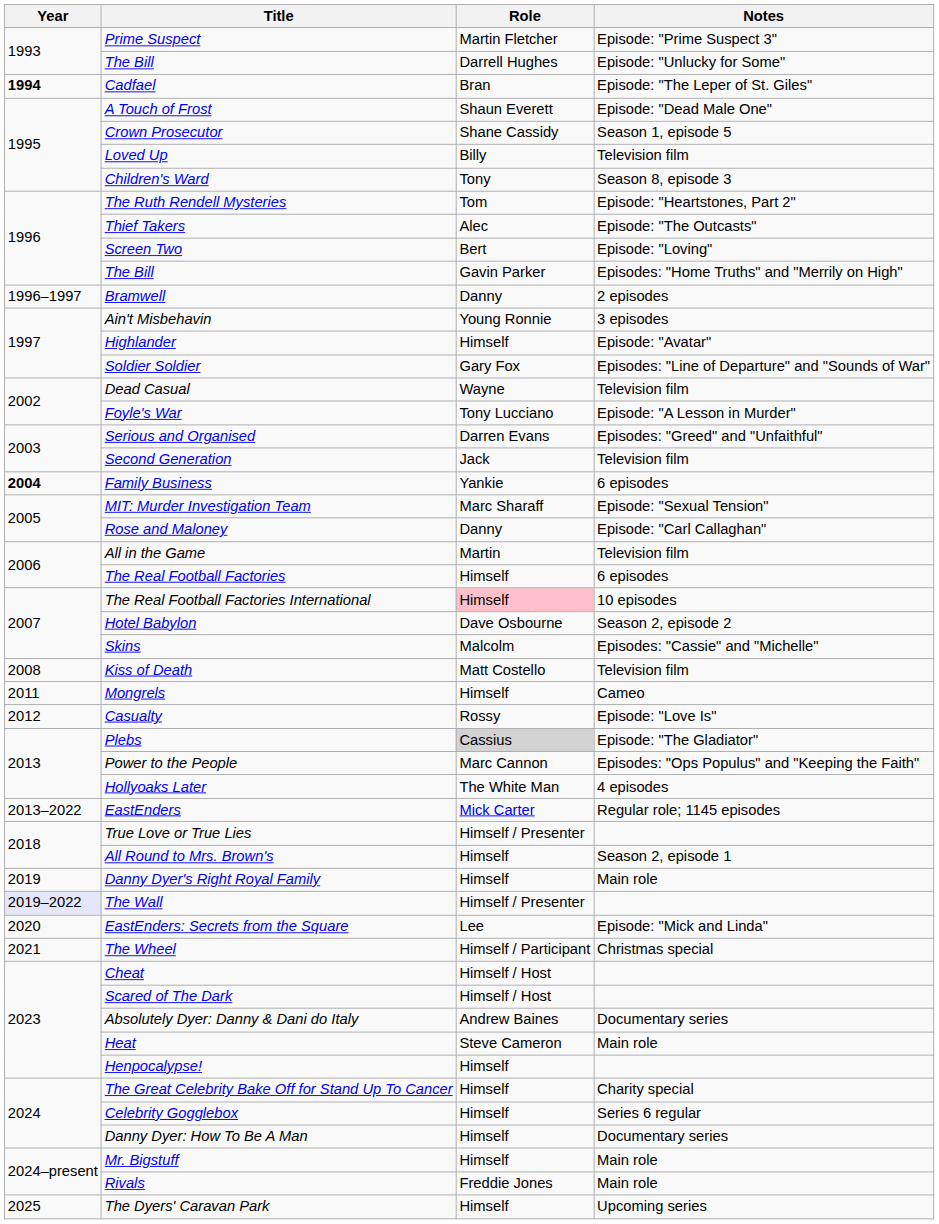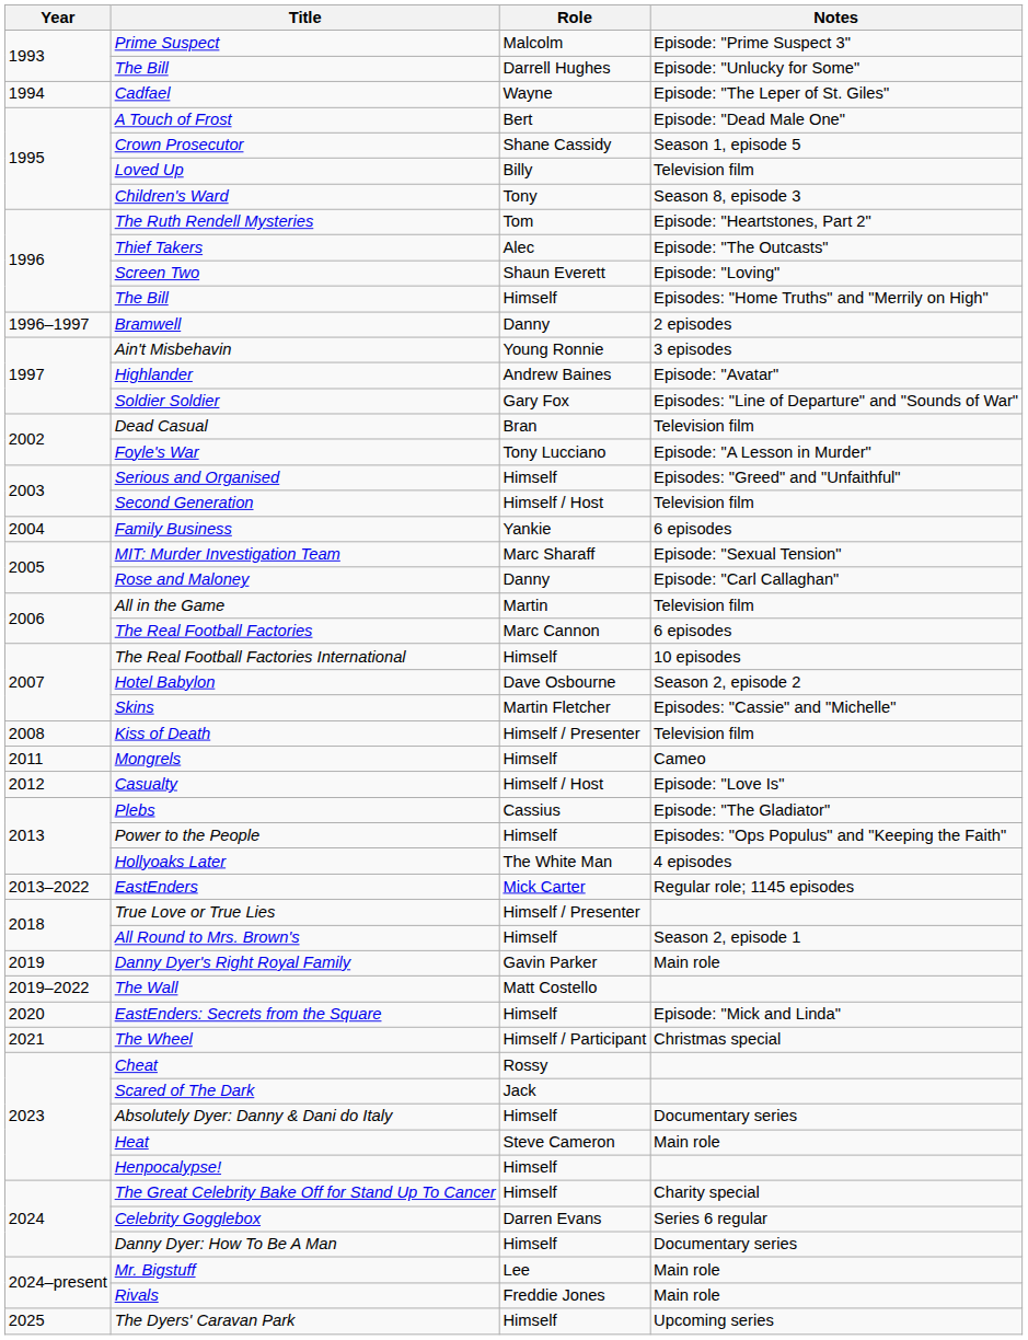 <table class="wikitable sortable">
 <tr>
 <th>Year</th>
 <th>Title</th>
 <th>Role</th>
 <th>Notes</th>
 </tr>
 <tr>
 <td rowspan="2">1993</td>
 <td><em><a href='#'>Prime Suspect</a></em></td>
-<td>Martin Fletcher</td>
+<td>Malcolm</td>
 <td>Episode: "Prime Suspect 3"</td>
 </tr>
 <tr>
 <td><em><a href='#'>The Bill</a></em></td>
 <td>Darrell Hughes</td>
 <td>Episode: "Unlucky for Some"</td>
 </tr>
 <tr>
-<td><strong>1994</strong></td>
+<td>1994</td>
 <td><em><a href='#'>Cadfael</a></em></td>
-<td>Bran</td>
+<td>Wayne</td>
 <td>Episode: "The Leper of St. Giles"</td>
 </tr>
 <tr>
 <td rowspan="4">1995</td>
 <td><em><a href='#'>A Touch of Frost</a></em></td>
-<td>Shaun Everett</td>
+<td>Bert</td>
 <td>Episode: "Dead Male One"</td>
 </tr>
 <tr>
 <td><em><a href='#'>Crown Prosecutor</a></em></td>
 <td>Shane Cassidy</td>
 <td>Season 1, episode 5</td>
 </tr>
 <tr>
 <td><em><a href='#'>Loved Up</a></em></td>
 <td>Billy</td>
 <td>Television film</td>
 </tr>
 <tr>
 <td><em><a href='#'>Children's Ward</a></em></td>
 <td>Tony</td>
 <td>Season 8, episode 3</td>
 </tr>
 <tr>
 <td rowspan="4">1996</td>
 <td><em><a href='#'>The Ruth Rendell Mysteries</a></em></td>
 <td>Tom</td>
 <td>Episode: "Heartstones, Part 2"</td>
 </tr>
 <tr>
 <td><em><a href='#'>Thief Takers</a></em></td>
 <td>Alec</td>
 <td>Episode: "The Outcasts"</td>
 </tr>
 <tr>
 <td><em><a href='#'>Screen Two</a></em></td>
-<td>Bert</td>
+<td>Shaun Everett</td>
 <td>Episode: "Loving"</td>
 </tr>
 <tr>
 <td><em><a href='#'>The Bill</a></em></td>
-<td>Gavin Parker</td>
+<td>Himself</td>
 <td>Episodes: "Home Truths" and "Merrily on High"</td>
 </tr>
 <tr>
 <td>1996–1997</td>
 <td><em><a href='#'>Bramwell</a></em></td>
 <td>Danny</td>
 <td>2 episodes</td>
 </tr>
 <tr>
 <td rowspan="3">1997</td>
 <td><em>Ain't Misbehavin</em></td>
 <td>Young Ronnie</td>
 <td>3 episodes</td>
 </tr>
 <tr>
 <td><em><a href='#'>Highlander</a></em></td>
-<td>Himself</td>
+<td>Andrew Baines</td>
 <td>Episode: "Avatar"</td>
 </tr>
 <tr>
 <td><em><a href='#'>Soldier Soldier</a></em></td>
 <td>Gary Fox</td>
 <td>Episodes: "Line of Departure" and "Sounds of War"</td>
 </tr>
 <tr>
 <td rowspan="2">2002</td>
 <td><em>Dead Casual</em></td>
-<td>Wayne</td>
+<td>Bran</td>
 <td>Television film</td>
 </tr>
 <tr>
 <td><em><a href='#'>Foyle's War</a></em></td>
 <td>Tony Lucciano</td>
 <td>Episode: "A Lesson in Murder"</td>
 </tr>
 <tr>
 <td rowspan="2">2003</td>
 <td><em><a href='#'>Serious and Organised</a></em></td>
-<td>Darren Evans</td>
+<td>Himself</td>
 <td>Episodes: "Greed" and "Unfaithful"</td>
 </tr>
 <tr>
 <td><em><a href='#'>Second Generation</a></em></td>
-<td>Jack</td>
+<td>Himself / Host</td>
 <td>Television film</td>
 </tr>
 <tr>
-<td><strong>2004</strong></td>
+<td>2004</td>
 <td><em><a href='#'>Family Business</a></em></td>
 <td>Yankie</td>
 <td>6 episodes</td>
 </tr>
 <tr>
 <td rowspan="2">2005</td>
 <td><em><a href='#'>MIT: Murder Investigation Team</a></em></td>
 <td>Marc Sharaff</td>
 <td>Episode: "Sexual Tension"</td>
 </tr>
 <tr>
 <td><em><a href='#'>Rose and Maloney</a></em></td>
 <td>Danny</td>
 <td>Episode: "Carl Callaghan"</td>
 </tr>
 <tr>
 <td rowspan="2">2006</td>
 <td><em>All in the Game</em></td>
 <td>Martin</td>
 <td>Television film</td>
 </tr>
 <tr>
 <td><em><a href='#'>The Real Football Factories</a></em></td>
-<td>Himself</td>
+<td>Marc Cannon</td>
 <td>6 episodes</td>
 </tr>
 <tr>
 <td rowspan="3">2007</td>
 <td><em>The Real Football Factories International</em></td>
-<td style="background: pink;">Himself</td>
+<td>Himself</td>
 <td>10 episodes</td>
 </tr>
 <tr>
 <td><em><a href='#'>Hotel Babylon</a></em></td>
 <td>Dave Osbourne</td>
 <td>Season 2, episode 2</td>
 </tr>
 <tr>
 <td><em><a href='#'>Skins</a></em></td>
-<td>Malcolm</td>
+<td>Martin Fletcher</td>
 <td>Episodes: "Cassie" and "Michelle"</td>
 </tr>
 <tr>
 <td>2008</td>
 <td><em><a href='#'>Kiss of Death</a></em></td>
-<td>Matt Costello</td>
+<td>Himself / Presenter</td>
 <td>Television film</td>
 </tr>
 <tr>
 <td>2011</td>
 <td><em><a href='#'>Mongrels</a></em></td>
 <td>Himself</td>
 <td>Cameo</td>
 </tr>
 <tr>
 <td>2012</td>
 <td><em><a href='#'>Casualty</a></em></td>
-<td>Rossy</td>
+<td>Himself / Host</td>
 <td>Episode: "Love Is"</td>
 </tr>
 <tr>
 <td rowspan="3">2013</td>
 <td><em><a href='#'>Plebs</a></em></td>
-<td style="background: lightgrey;">Cassius</td>
+<td>Cassius</td>
 <td>Episode: "The Gladiator"</td>
 </tr>
 <tr>
 <td><em>Power to the People</em></td>
-<td>Marc Cannon</td>
+<td>Himself</td>
 <td>Episodes: "Ops Populus" and "Keeping the Faith"</td>
 </tr>
 <tr>
 <td><em><a href='#'>Hollyoaks Later</a></em></td>
 <td>The White Man</td>
 <td>4 episodes</td>
 </tr>
 <tr>
 <td>2013–2022</td>
 <td><em><a href='#'>EastEnders</a></em></td>
 <td><a href='#'>Mick Carter</a></td>
 <td>Regular role; 1145 episodes</td>
 </tr>
 <tr>
 <td rowspan="2">2018</td>
 <td><em>True Love or True Lies</em></td>
 <td>Himself / Presenter</td>
 <td></td>
 </tr>
 <tr>
 <td><em><a href='#'>All Round to Mrs. Brown's</a></em></td>
 <td>Himself</td>
 <td>Season 2, episode 1</td>
 </tr>
 <tr>
 <td>2019</td>
 <td><em><a href='#'>Danny Dyer's Right Royal Family</a></em></td>
-<td>Himself</td>
+<td>Gavin Parker</td>
 <td>Main role</td>
 </tr>
 <tr>
-<td style="background: lavender;">2019–2022</td>
+<td>2019–2022</td>
 <td><em><a href='#'>The Wall</a></em></td>
-<td>Himself / Presenter</td>
+<td>Matt Costello</td>
 <td></td>
 </tr>
 <tr>
 <td>2020</td>
 <td><em><a href='#'>EastEnders: Secrets from the Square</a></em></td>
-<td>Lee</td>
+<td>Himself</td>
 <td>Episode: "Mick and Linda"</td>
 </tr>
 <tr>
 <td>2021</td>
 <td><em><a href='#'>The Wheel</a></em></td>
 <td>Himself / Participant</td>
 <td>Christmas special</td>
 </tr>
 <tr>
 <td rowspan="5">2023</td>
 <td><em><a href='#'>Cheat</a></em></td>
-<td>Himself / Host</td>
+<td>Rossy</td>
 <td></td>
 </tr>
 <tr>
 <td><em><a href='#'>Scared of The Dark</a></em></td>
-<td>Himself / Host</td>
+<td>Jack</td>
 <td></td>
 </tr>
 <tr>
 <td><em>Absolutely Dyer: Danny & Dani do Italy</em></td>
-<td>Andrew Baines</td>
+<td>Himself</td>
 <td>Documentary series</td>
 </tr>
 <tr>
 <td><em><a href='#'>Heat</a></em></td>
 <td>Steve Cameron</td>
 <td>Main role</td>
 </tr>
 <tr>
 <td><em><a href='#'>Henpocalypse!</a></em></td>
 <td>Himself</td>
 <td></td>
 </tr>
 <tr>
 <td rowspan="3">2024</td>
 <td><em><a href='#'>The Great Celebrity Bake Off for Stand Up To Cancer</a></em></td>
 <td>Himself</td>
 <td>Charity special</td>
 </tr>
 <tr>
 <td><em><a href='#'>Celebrity Gogglebox</a></em></td>
-<td>Himself</td>
+<td>Darren Evans</td>
 <td>Series 6 regular</td>
 </tr>
 <tr>
 <td><em>Danny Dyer: How To Be A Man</em></td>
 <td>Himself</td>
 <td>Documentary series</td>
 </tr>
 <tr>
 <td rowspan="2">2024–present</td>
 <td><em><a href='#'>Mr. Bigstuff</a></em></td>
-<td>Himself</td>
+<td>Lee</td>
 <td>Main role</td>
 </tr>
 <tr>
 <td><em><a href='#'>Rivals</a></em></td>
 <td>Freddie Jones</td>
 <td>Main role</td>
 </tr>
 <tr>
 <td>2025</td>
 <td><em>The Dyers' Caravan Park</em></td>
 <td>Himself</td>
 <td>Upcoming series</td>
 </tr>
 </table>
